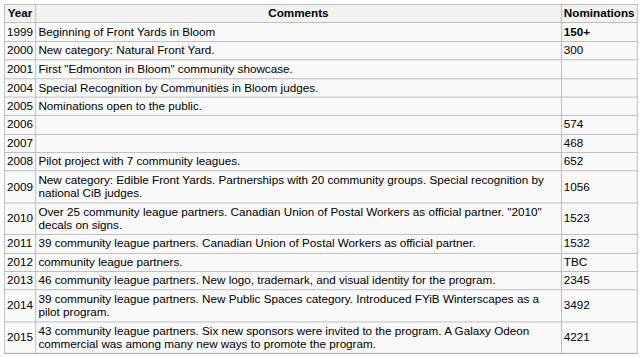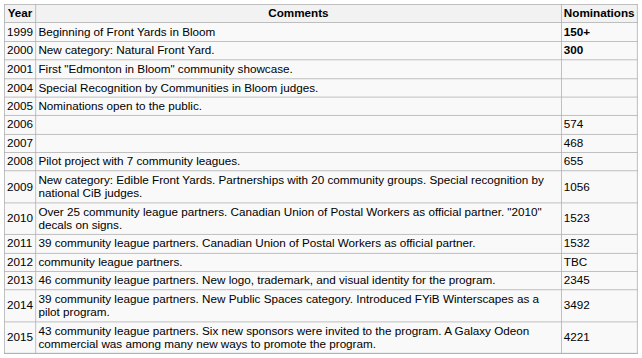 <table class="wikitable" border="1">
 <tr>
 <th>Year</th>
 <th>Comments</th>
 <th>Nominations</th>
 </tr>
 <tr>
 <td>1999</td>
 <td>Beginning of Front Yards in Bloom</td>
 <td><strong>150+</strong></td>
 </tr>
 <tr>
 <td>2000</td>
 <td>New category: Natural Front Yard.</td>
-<td>300</td>
+<td><strong>300</strong></td>
 </tr>
 <tr>
 <td>2001</td>
 <td>First "Edmonton in Bloom" community showcase.</td>
 <td></td>
 </tr>
 <tr>
 <td>2004</td>
 <td>Special Recognition by Communities in Bloom judges.</td>
 <td></td>
 </tr>
 <tr>
 <td>2005</td>
 <td>Nominations open to the public.</td>
 <td></td>
 </tr>
 <tr>
 <td>2006</td>
 <td></td>
 <td>574</td>
 </tr>
 <tr>
 <td>2007</td>
 <td></td>
 <td>468</td>
 </tr>
 <tr>
 <td>2008</td>
 <td>Pilot project with 7 community leagues.</td>
-<td>652</td>
+<td>655</td>
 </tr>
 <tr>
 <td>2009</td>
 <td>New category: Edible Front Yards. Partnerships with 20 community groups. Special recognition by national CiB judges.</td>
 <td>1056</td>
 </tr>
 <tr>
 <td>2010</td>
 <td>Over 25 community league partners. Canadian Union of Postal Workers as official partner. "2010" decals on signs.</td>
 <td>1523</td>
 </tr>
 <tr>
 <td>2011</td>
 <td>39 community league partners. Canadian Union of Postal Workers as official partner.</td>
 <td>1532</td>
 </tr>
 <tr>
 <td>2012</td>
 <td>community league partners.</td>
 <td>TBC</td>
 </tr>
 <tr>
 <td>2013</td>
 <td>46 community league partners. New logo, trademark, and visual identity for the program.</td>
 <td>2345</td>
 </tr>
 <tr>
 <td>2014</td>
 <td>39 community league partners. New Public Spaces category. Introduced FYiB Winterscapes as a pilot program.</td>
 <td>3492</td>
 </tr>
 <tr>
 <td>2015</td>
 <td>43 community league partners. Six new sponsors were invited to the program. A Galaxy Odeon commercial was among many new ways to promote the program.</td>
 <td>4221</td>
 </tr>
 <tr>
 </tr>
 </table>
